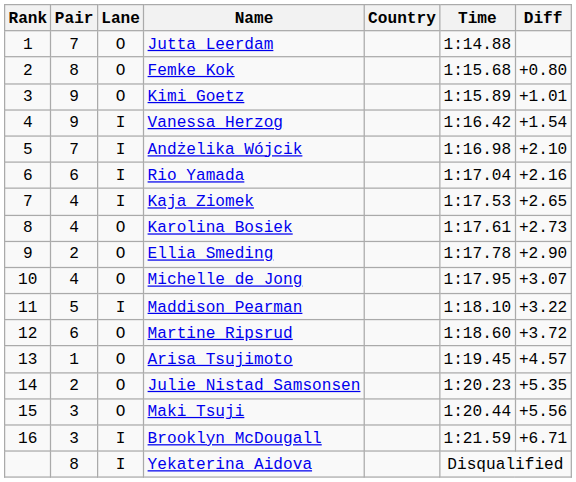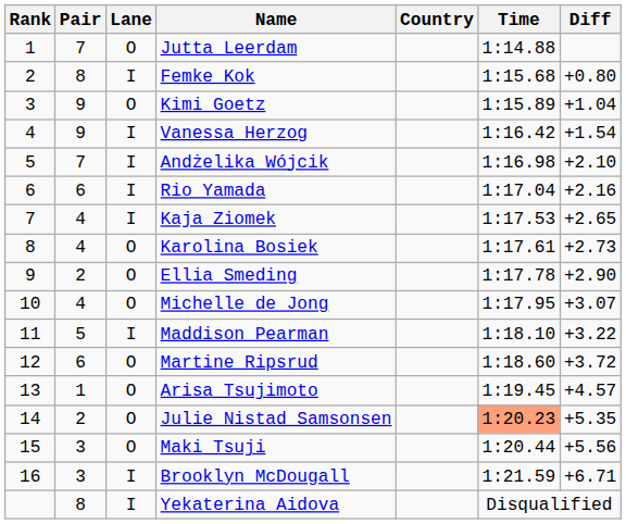 <table class="wikitable sortable" style="text-align:center">
 <tr>
 <th>Rank</th>
 <th>Pair</th>
 <th>Lane</th>
 <th>Name</th>
 <th>Country</th>
 <th>Time</th>
 <th>Diff</th>
 </tr>
 <tr>
 <td>1</td>
 <td>7</td>
 <td>O</td>
 <td align=left><a href='#'>Jutta Leerdam</a></td>
 <td align=left></td>
 <td>1:14.88</td>
 <td></td>
 </tr>
 <tr>
 <td>2</td>
 <td>8</td>
-<td>O</td>
+<td>I</td>
 <td align=left><a href='#'>Femke Kok</a></td>
 <td align=left></td>
 <td>1:15.68</td>
 <td>+0.80</td>
 </tr>
 <tr>
 <td>3</td>
 <td>9</td>
 <td>O</td>
 <td align=left><a href='#'>Kimi Goetz</a></td>
 <td align=left></td>
 <td>1:15.89</td>
-<td>+1.01</td>
+<td>+1.04</td>
 </tr>
 <tr>
 <td>4</td>
 <td>9</td>
 <td>I</td>
 <td align=left><a href='#'>Vanessa Herzog</a></td>
 <td align=left></td>
 <td>1:16.42</td>
 <td>+1.54</td>
 </tr>
 <tr>
 <td>5</td>
 <td>7</td>
 <td>I</td>
 <td align=left><a href='#'>Andżelika Wójcik</a></td>
 <td align=left></td>
 <td>1:16.98</td>
 <td>+2.10</td>
 </tr>
 <tr>
 <td>6</td>
 <td>6</td>
 <td>I</td>
 <td align=left><a href='#'>Rio Yamada</a></td>
 <td align=left></td>
 <td>1:17.04</td>
 <td>+2.16</td>
 </tr>
 <tr>
 <td>7</td>
 <td>4</td>
 <td>I</td>
 <td align=left><a href='#'>Kaja Ziomek</a></td>
 <td align=left></td>
 <td>1:17.53</td>
 <td>+2.65</td>
 </tr>
 <tr>
 <td>8</td>
 <td>4</td>
 <td>O</td>
 <td align=left><a href='#'>Karolina Bosiek</a></td>
 <td align=left></td>
 <td>1:17.61</td>
 <td>+2.73</td>
 </tr>
 <tr>
 <td>9</td>
 <td>2</td>
 <td>O</td>
 <td align=left><a href='#'>Ellia Smeding</a></td>
 <td align=left></td>
 <td>1:17.78</td>
 <td>+2.90</td>
 </tr>
 <tr>
 <td>10</td>
 <td>4</td>
 <td>O</td>
 <td align=left><a href='#'>Michelle de Jong</a></td>
 <td align=left></td>
 <td>1:17.95</td>
 <td>+3.07</td>
 </tr>
 <tr>
 <td>11</td>
 <td>5</td>
 <td>I</td>
 <td align=left><a href='#'>Maddison Pearman</a></td>
 <td align=left></td>
 <td>1:18.10</td>
 <td>+3.22</td>
 </tr>
 <tr>
 <td>12</td>
 <td>6</td>
 <td>O</td>
 <td align=left><a href='#'>Martine Ripsrud</a></td>
 <td align=left></td>
 <td>1:18.60</td>
 <td>+3.72</td>
 </tr>
 <tr>
 <td>13</td>
 <td>1</td>
 <td>O</td>
 <td align=left><a href='#'>Arisa Tsujimoto</a></td>
 <td align=left></td>
 <td>1:19.45</td>
 <td>+4.57</td>
 </tr>
 <tr>
 <td>14</td>
 <td>2</td>
 <td>O</td>
 <td align=left><a href='#'>Julie Nistad Samsonsen</a></td>
 <td align=left></td>
-<td>1:20.23</td>
+<td style="background: lightsalmon;">1:20.23</td>
 <td>+5.35</td>
 </tr>
 <tr>
 <td>15</td>
 <td>3</td>
 <td>O</td>
 <td align=left><a href='#'>Maki Tsuji</a></td>
 <td align=left></td>
 <td>1:20.44</td>
 <td>+5.56</td>
 </tr>
 <tr>
 <td>16</td>
 <td>3</td>
 <td>I</td>
 <td align=left><a href='#'>Brooklyn McDougall</a></td>
 <td align=left></td>
 <td>1:21.59</td>
 <td>+6.71</td>
 </tr>
 <tr>
 <td></td>
 <td>8</td>
 <td>I</td>
 <td align=left><a href='#'>Yekaterina Aidova</a></td>
 <td align=left></td>
 <td colspan="2">Disqualified</td>
 </tr>
 </table>
